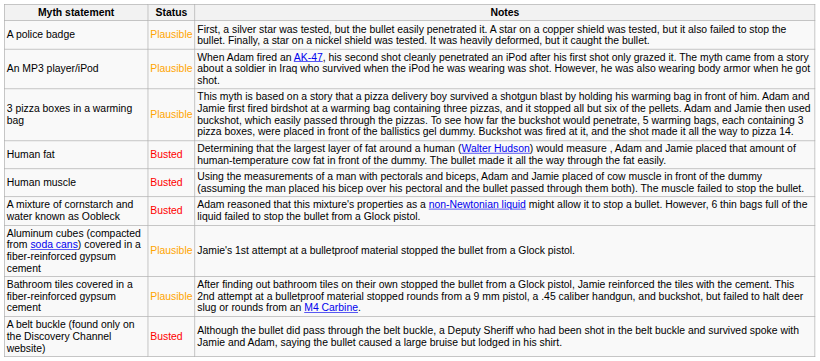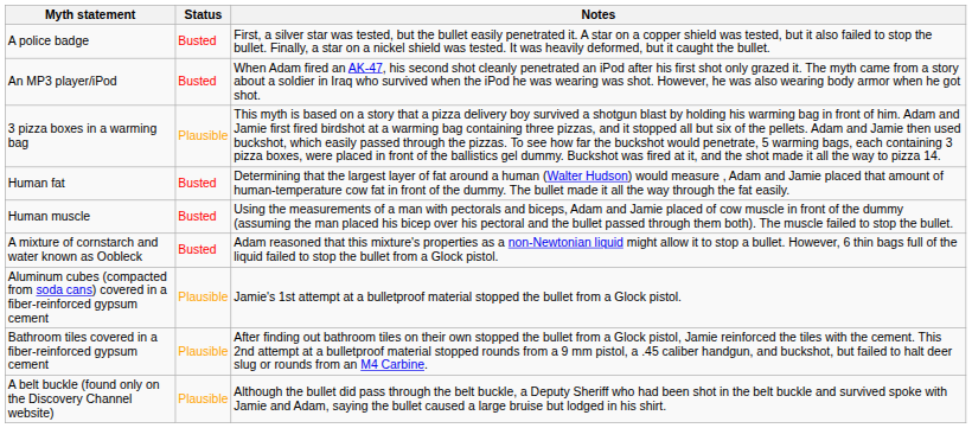 <table class="wikitable plainrowheaders">
 <tr>
 <th>Myth statement</th>
 <th>Status</th>
 <th>Notes</th>
 </tr>
 <tr>
 <td>A police badge</td>
-<td style="color:orange">Plausible</td>
+<td style="color:red">Busted</td>
 <td>First, a silver star was tested, but the bullet easily penetrated it. A star on a copper shield was tested, but it also failed to stop the bullet. Finally, a star on a nickel shield was tested. It was heavily deformed, but it caught the bullet.</td>
 </tr>
 <tr>
 <td>An MP3 player/iPod</td>
-<td style="color:orange">Plausible</td>
+<td style="color:red">Busted</td>
 <td>When Adam fired an <a href='#'>AK-47</a>, his second shot cleanly penetrated an iPod after his first shot only grazed it. The myth came from a story about a soldier in Iraq who survived when the iPod he was wearing was shot. However, he was also wearing body armor when he got shot.</td>
 </tr>
 <tr>
 <td>3 pizza boxes in a warming bag</td>
 <td style="color:orange">Plausible</td>
 <td>This myth is based on a story that a pizza delivery boy survived a shotgun blast by holding his warming bag in front of him. Adam and Jamie first fired birdshot at a warming bag containing three pizzas, and it stopped all but six of the pellets. Adam and Jamie then used buckshot, which easily passed through the pizzas. To see how far the buckshot would penetrate, 5 warming bags, each containing 3 pizza boxes, were placed in front of the ballistics gel dummy. Buckshot was fired at it, and the shot made it all the way to pizza 14.</td>
 </tr>
 <tr>
 <td>Human fat</td>
 <td style="color:red">Busted</td>
 <td>Determining that the largest layer of fat around a human (<a href='#'>Walter Hudson</a>) would measure , Adam and Jamie placed that amount of human-temperature cow fat in front of the dummy. The bullet made it all the way through the fat easily.</td>
 </tr>
 <tr>
 <td>Human muscle</td>
 <td style="color:red">Busted</td>
 <td>Using the measurements of a man with  pectorals and  biceps, Adam and Jamie placed  of cow muscle in front of the dummy (assuming the man placed his bicep over his pectoral and the bullet passed through them both). The muscle failed to stop the bullet.</td>
 </tr>
 <tr>
 <td>A mixture of cornstarch and water known as Oobleck</td>
 <td style="color:red">Busted</td>
 <td>Adam reasoned that this mixture's properties as a <a href='#'>non-Newtonian liquid</a> might allow it to stop a bullet. However, 6 thin bags full of the liquid failed to stop the bullet from a Glock pistol.</td>
 </tr>
 <tr>
 <td>Aluminum cubes (compacted from <a href='#'>soda cans</a>) covered in a fiber-reinforced gypsum cement</td>
 <td style="color:orange">Plausible</td>
 <td>Jamie's 1st attempt at a bulletproof material stopped the bullet from a Glock pistol.</td>
 </tr>
 <tr>
 <td>Bathroom tiles covered in a fiber-reinforced gypsum cement</td>
 <td style="color:orange">Plausible</td>
 <td>After finding out bathroom tiles on their own stopped the bullet from a Glock pistol, Jamie reinforced the tiles with the cement. This 2nd attempt at a bulletproof material stopped rounds from a 9 mm pistol, a .45 caliber handgun, and buckshot, but failed to halt deer slug or rounds from an <a href='#'>M4 Carbine</a>.</td>
 </tr>
 <tr>
 <td>A belt buckle (found only on the Discovery Channel website)</td>
-<td style="color:red">Busted</td>
+<td style="color:orange">Plausible</td>
 <td>Although the bullet did pass through the belt buckle, a Deputy Sheriff who had been shot in the belt buckle and survived spoke with Jamie and Adam, saying the bullet caused a large bruise but lodged in his shirt.</td>
 </tr>
 </table>
